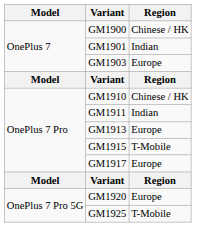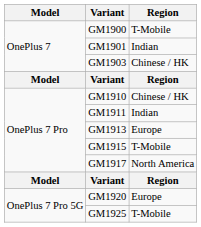 <table class="wikitable">
 <tr>
 <th>Model</th>
 <th>Variant</th>
 <th>Region</th>
 </tr>
 <tr>
 <td rowspan="3">OnePlus 7</td>
 <td>GM1900</td>
-<td>Chinese / HK</td>
+<td>T-Mobile</td>
 </tr>
 <tr>
 <td>GM1901</td>
 <td>Indian</td>
 </tr>
 <tr>
 <td>GM1903</td>
-<td>Europe</td>
+<td>Chinese / HK</td>
 </tr>
 <tr>
 <th>Model</th>
 <th>Variant</th>
 <th>Region</th>
 </tr>
 <tr>
 <td rowspan="5">OnePlus 7 Pro</td>
 <td>GM1910</td>
 <td>Chinese / HK</td>
 </tr>
 <tr>
 <td>GM1911</td>
 <td>Indian</td>
 </tr>
 <tr>
 <td>GM1913</td>
 <td>Europe</td>
 </tr>
 <tr>
 <td>GM1915</td>
 <td>T-Mobile</td>
 </tr>
 <tr>
 <td>GM1917</td>
-<td>Europe</td>
+<td>North America</td>
 </tr>
 <tr>
 <th>Model</th>
 <th>Variant</th>
 <th>Region</th>
 </tr>
 <tr>
 <td rowspan="2">OnePlus 7 Pro 5G</td>
 <td>GM1920</td>
 <td>Europe</td>
 </tr>
 <tr>
 <td>GM1925</td>
 <td>T-Mobile</td>
 </tr>
 </table>
